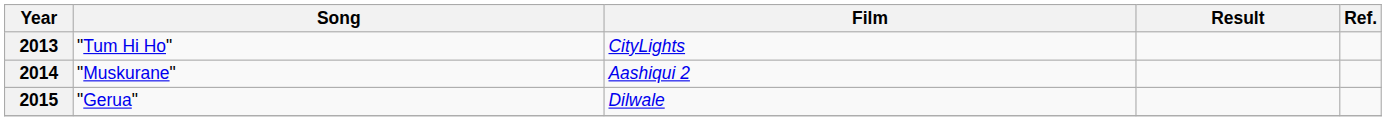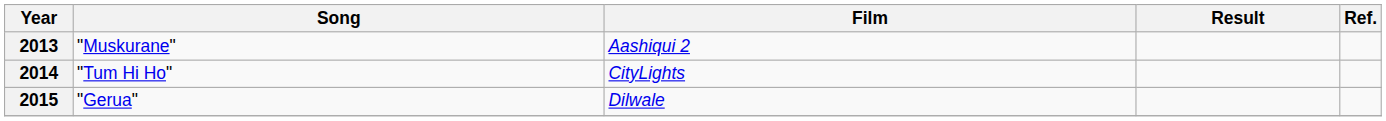 <table class="wikitable plainrowheaders" width="100%" "textcolor:#000;">
 <tr>
 <th scope="col" width=5%><strong>Year</strong></th>
 <th scope="col" width=39%><strong>Song</strong></th>
 <th scope="col" width=39%><strong>Film</strong></th>
 <th scope="col" width=15%><strong>Result</strong></th>
 <th scope="col" width=2%><strong>Ref.</strong></th>
 </tr>
 <tr>
 <th scope="row">2013</th>
-<td>"<a href='#'>Tum Hi Ho</a>"</td>
-<td><em><a href='#'>CityLights</a></em></td>
+<td>"<a href='#'>Muskurane</a>"</td>
+<td><em><a href='#'>Aashiqui 2</a></em></td>
 <td></td>
 <td></td>
 </tr>
 <tr>
 <th scope="row">2014</th>
-<td>"<a href='#'>Muskurane</a>"</td>
-<td><em><a href='#'>Aashiqui 2</a></em></td>
+<td>"<a href='#'>Tum Hi Ho</a>"</td>
+<td><em><a href='#'>CityLights</a></em></td>
 <td></td>
 <td></td>
 </tr>
 <tr>
 <th scope="row">2015</th>
 <td>"<a href='#'>Gerua</a>"</td>
 <td><em><a href='#'>Dilwale</a></em></td>
 <td></td>
 <td></td>
 </tr>
 <tr>
 </tr>
 </table>
